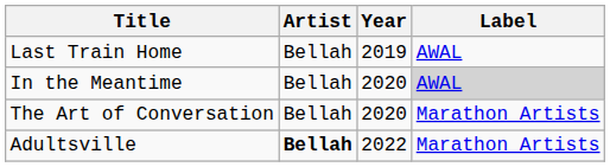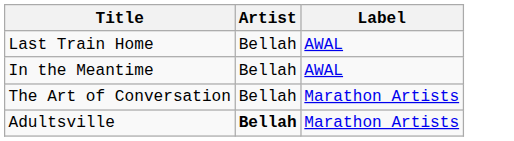 <table class="wikitable">
 <tr>
 <th>Title</th>
 <th>Artist</th>
-<th>Year</th>
 <th>Label</th>
 </tr>
 <tr>
 <td>Last Train Home</td>
 <td>Bellah</td>
-<td>2019</td>
 <td><a href='#'>AWAL</a></td>
 </tr>
 <tr>
 <td>In the Meantime</td>
 <td>Bellah</td>
-<td>2020</td>
-<td style="background: lightgrey;"><a href='#'>AWAL</a></td>
+<td><a href='#'>AWAL</a></td>
 </tr>
 <tr>
 <td>The Art of Conversation</td>
 <td>Bellah</td>
-<td>2020</td>
 <td><a href='#'>Marathon Artists</a></td>
 </tr>
 <tr>
 <td>Adultsville</td>
 <td><strong>Bellah</strong></td>
-<td>2022</td>
 <td><a href='#'>Marathon Artists</a></td>
 </tr>
 </table>
